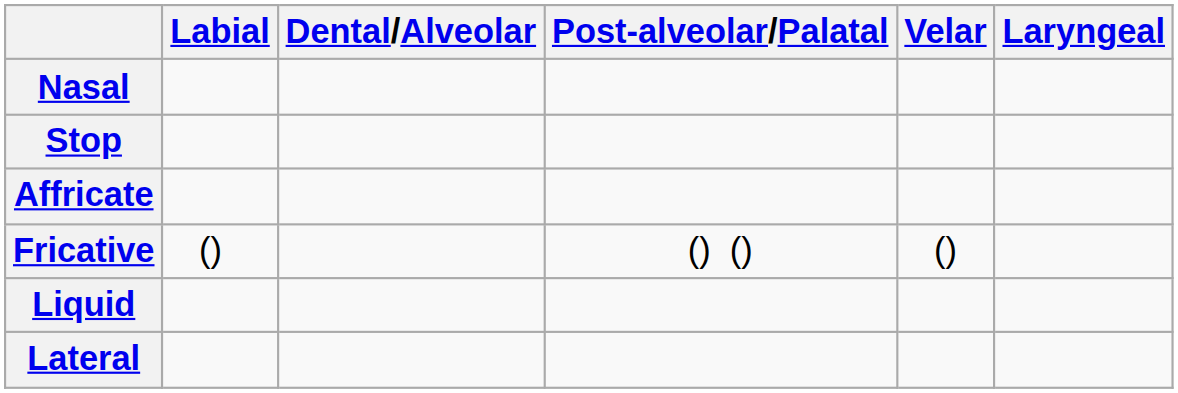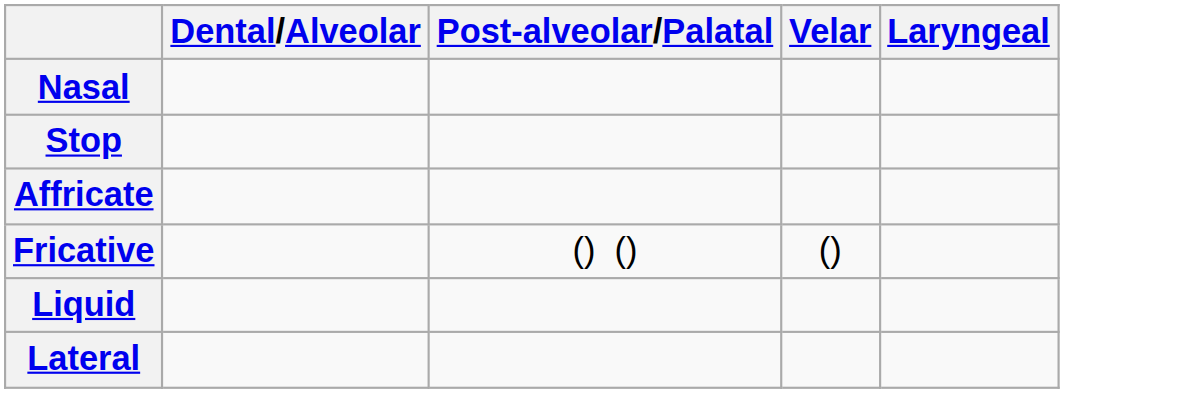 <table class="wikitable">
 <tr>
 <th> </th>
-<th><a href='#'>Labial</a></th>
 <th><a href='#'>Dental</a>/<a href='#'>Alveolar</a></th>
 <th><a href='#'>Post-alveolar</a>/<a href='#'>Palatal</a></th>
 <th><a href='#'>Velar</a></th>
 <th><a href='#'>Laryngeal</a></th>
 </tr>
 <tr align=center>
 <th><a href='#'>Nasal</a></th>
 <td></td>
 <td></td>
 <td></td>
 <td></td>
-<td></td>
 </tr>
 <tr align=center>
 <th><a href='#'>Stop</a></th>
-<td> </td>
 <td> </td>
 <td>  </td>
 <td> </td>
 <td></td>
 </tr>
 <tr align=center>
 <th><a href='#'>Affricate</a></th>
 <td> </td>
-<td> </td>
 <td></td>
 <td> </td>
 <td></td>
 </tr>
 <tr align=center>
 <th><a href='#'>Fricative</a></th>
-<td>()  </td>
 <td> </td>
 <td>()  ()</td>
 <td>()</td>
 <td></td>
 </tr>
 <tr align=center>
 <th><a href='#'>Liquid</a></th>
-<td> </td>
 <td></td>
 <td></td>
 <td> </td>
 <td></td>
 </tr>
 <tr align=center>
 <th><a href='#'>Lateral</a></th>
-<td> </td>
 <td></td>
 <td></td>
 <td> </td>
 <td></td>
 </tr>
 </table>
